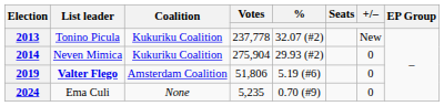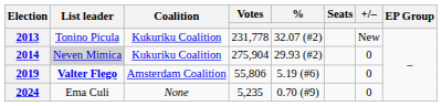 <table class="wikitable" style="text-align:center;">
 <tr>
 <th rowspan=2>Election</th>
 <th rowspan=2>List leader</th>
 <th rowspan=2>Coalition</th>
 <th>Votes</th>
 <th>%</th>
 <th>Seats</th>
 <th>+/–</th>
 <th rowspan=2>EP Group</th>
 </tr>
 <tr>
 <th colspan=2></th>
 <th colspan=2></th>
 </tr>
 <tr>
 <th><a href='#'>2013</a></th>
 <td><a href='#'>Tonino Picula</a></td>
 <td><a href='#'>Kukuriku Coalition</a></td>
-<td>237,778</td>
+<td>231,778</td>
 <td>32.07 (#2)</td>
 <td></td>
 <td>New</td>
 <td rowspan=4>–</td>
 </tr>
 <tr>
 <th><a href='#'>2014</a></th>
-<td><a href='#'>Neven Mimica</a></td>
+<td style="background: lightgrey;"><a href='#'>Neven Mimica</a></td>
 <td><a href='#'>Kukuriku Coalition</a></td>
 <td>275,904</td>
 <td>29.93 (#2)</td>
 <td></td>
 <td> 0</td>
 </tr>
 <tr>
 <th><a href='#'>2019</a></th>
 <td><strong><a href='#'>Valter Flego</a></strong></td>
 <td><a href='#'>Amsterdam Coalition</a></td>
-<td>51,806</td>
+<td>55,806</td>
 <td>5.19 (#6)</td>
 <td></td>
 <td> 0</td>
 </tr>
 <tr>
 <th><a href='#'>2024</a></th>
 <td>Ema Culi</td>
 <td><em>None</em></td>
 <td>5,235</td>
 <td>0.70 (#9)</td>
 <td></td>
 <td> 0</td>
 </tr>
 </table>
